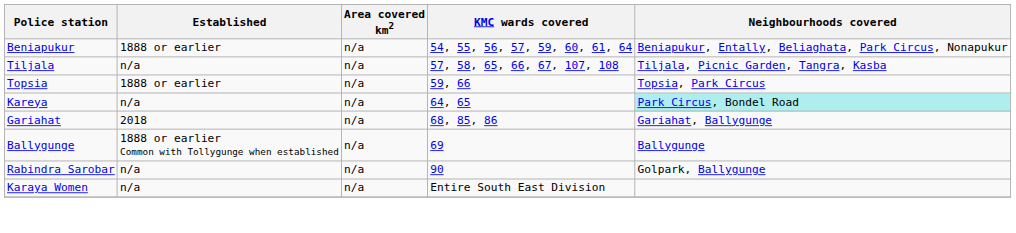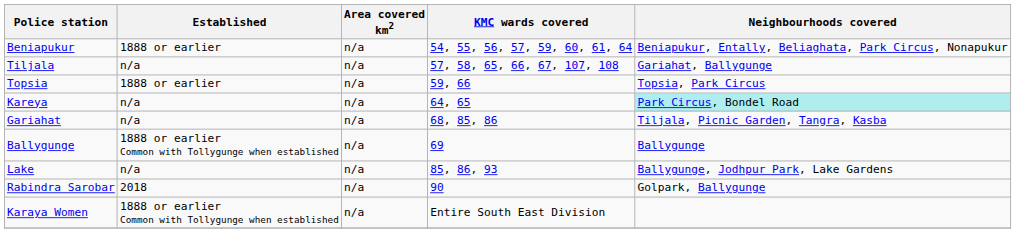 <table class="wikitable sortable">
 <tr>
 <th>Police station</th>
 <th>Established</th>
 <th>Area covered<br>km<sup>2</sup></th>
 <th><a href='#'>KMC</a> wards covered</th>
 <th>Neighbourhoods covered</th>
 </tr>
 <tr>
 <td><a href='#'>Beniapukur</a></td>
 <td>1888 or earlier</td>
 <td>n/a</td>
 <td><a href='#'>54</a>, <a href='#'>55</a>, <a href='#'>56</a>, <a href='#'>57</a>, <a href='#'>59</a>, <a href='#'>60</a>, <a href='#'>61</a>, <a href='#'>64</a></td>
 <td><a href='#'>Beniapukur</a>, <a href='#'>Entally</a>, <a href='#'>Beliaghata</a>, <a href='#'>Park Circus</a>, Nonapukur</td>
 </tr>
 <tr>
 <td><a href='#'>Tiljala</a></td>
 <td>n/a</td>
 <td>n/a</td>
 <td><a href='#'>57</a>, <a href='#'>58</a>, <a href='#'>65</a>, <a href='#'>66</a>, <a href='#'>67</a>, <a href='#'>107</a>, <a href='#'>108</a></td>
-<td><a href='#'>Tiljala</a>, <a href='#'>Picnic Garden</a>, <a href='#'>Tangra</a>, <a href='#'>Kasba</a></td>
+<td><a href='#'>Gariahat</a>, <a href='#'>Ballygunge</a></td>
 </tr>
 <tr>
 <td><a href='#'>Topsia</a></td>
 <td>1888 or earlier</td>
 <td>n/a</td>
 <td><a href='#'>59</a>, <a href='#'>66</a></td>
 <td><a href='#'>Topsia</a>, <a href='#'>Park Circus</a></td>
 </tr>
 <tr>
 <td><a href='#'>Kareya</a></td>
 <td>n/a</td>
 <td>n/a</td>
 <td><a href='#'>64</a>, <a href='#'>65</a></td>
 <td style="background: paleturquoise;"><a href='#'>Park Circus</a>, Bondel Road</td>
 </tr>
 <tr>
 <td><a href='#'>Gariahat</a></td>
-<td>2018</td>
+<td>n/a</td>
 <td>n/a</td>
 <td><a href='#'>68</a>, <a href='#'>85</a>, <a href='#'>86</a></td>
-<td><a href='#'>Gariahat</a>, <a href='#'>Ballygunge</a></td>
+<td><a href='#'>Tiljala</a>, <a href='#'>Picnic Garden</a>, <a href='#'>Tangra</a>, <a href='#'>Kasba</a></td>
 </tr>
 <tr>
 <td><a href='#'>Ballygunge</a></td>
 <td>1888 or earlier<br><small>Common with Tollygunge when established</small></td>
 <td>n/a</td>
 <td><a href='#'>69</a></td>
 <td><a href='#'>Ballygunge</a></td>
 </tr>
 <tr>
+<td><a href='#'>Lake</a></td>
+<td>n/a</td>
+<td>n/a</td>
+<td><a href='#'>85</a>, <a href='#'>86</a>, <a href='#'>93</a></td>
+<td><a href='#'>Ballygunge</a>, <a href='#'>Jodhpur Park</a>, Lake Gardens</td>
+</tr>
+<tr>
 <td><a href='#'>Rabindra Sarobar</a></td>
-<td>n/a</td>
+<td>2018</td>
 <td>n/a</td>
 <td><a href='#'>90</a></td>
 <td>Golpark, <a href='#'>Ballygunge</a></td>
 </tr>
 <tr>
 <td><a href='#'>Karaya Women</a></td>
-<td>n/a</td>
+<td>1888 or earlier<br><small>Common with Tollygunge when established</small></td>
 <td>n/a</td>
 <td>Entire South East Division</td>
 <td></td>
 </tr>
 <tr>
 </tr>
 </table>
